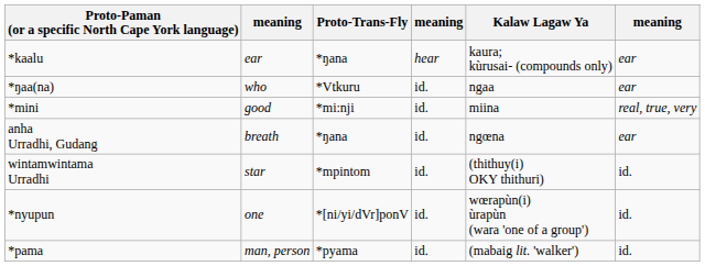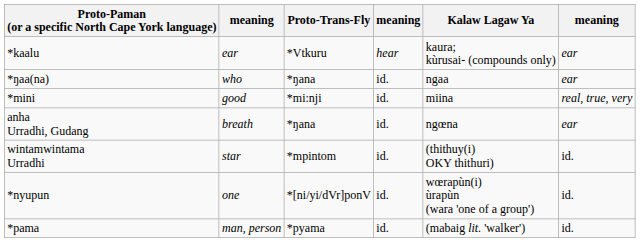 <table class="wikitable">
 <tr>
 <th>Proto-Paman <br> (or a specific North Cape York language)</th>
 <th>meaning</th>
 <th>Proto-Trans-Fly</th>
 <th>meaning</th>
 <th>Kalaw Lagaw Ya</th>
 <th>meaning</th>
 </tr>
 <tr>
 <td>*kaalu</td>
 <td><em>ear</em></td>
-<td>*ŋana</td>
+<td>*Vtkuru</td>
 <td><em>hear</em></td>
 <td>kaura; <br> kùrusai- (compounds only)</td>
 <td><em>ear</em></td>
 </tr>
 <tr>
 <td>*ŋaa(na)</td>
 <td><em>who</em></td>
-<td>*Vtkuru</td>
+<td>*ŋana</td>
 <td>id.</td>
 <td>ngaa</td>
 <td><em>ear</em></td>
 </tr>
 <tr>
 <td>*mini</td>
 <td><em>good</em></td>
 <td>*mi:nji</td>
 <td>id.</td>
 <td>miina</td>
 <td><em>real, true, very</em></td>
 </tr>
 <tr>
 <td>anha <br> Urradhi, Gudang</td>
 <td><em>breath</em></td>
 <td>*ŋana</td>
 <td>id.</td>
 <td>ngœna</td>
 <td><em>ear</em></td>
 </tr>
 <tr>
 <td>wintamwintama <br> Urradhi</td>
 <td><em>star</em></td>
 <td>*mpintom</td>
 <td>id.</td>
 <td>(thithuy(i) <br> OKY thithuri)</td>
 <td>id.</td>
 </tr>
 <tr>
 <td>*nyupun</td>
 <td><em>one</em></td>
 <td>*[ni/yi/dVr]ponV</td>
 <td>id.</td>
 <td>wœrapùn(i) <br> ùrapùn <br> (wara 'one of a group')</td>
 <td>id.</td>
 </tr>
 <tr>
 <td>*pama</td>
 <td><em>man, person</em></td>
 <td>*pyama</td>
 <td>id.</td>
 <td>(mabaig <em>lit.</em> 'walker')</td>
 <td>id.</td>
 </tr>
 </table>
